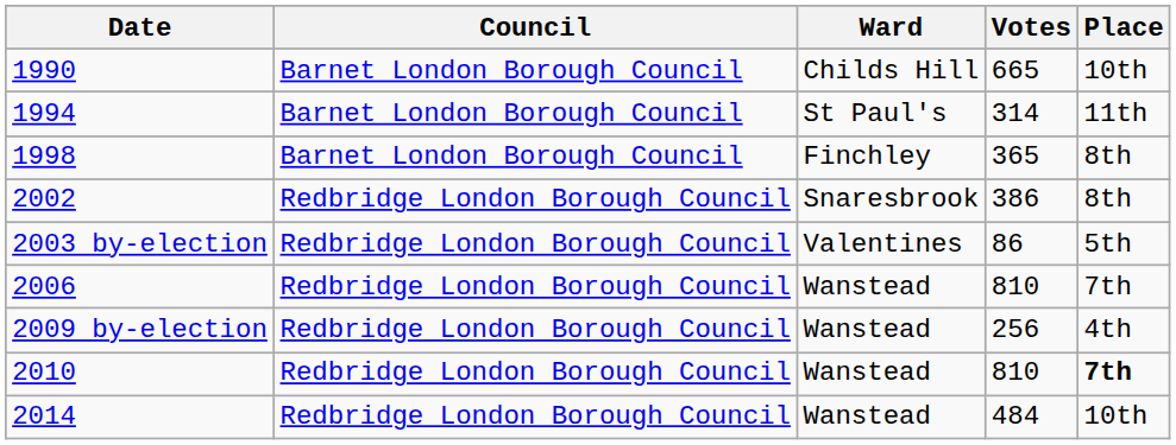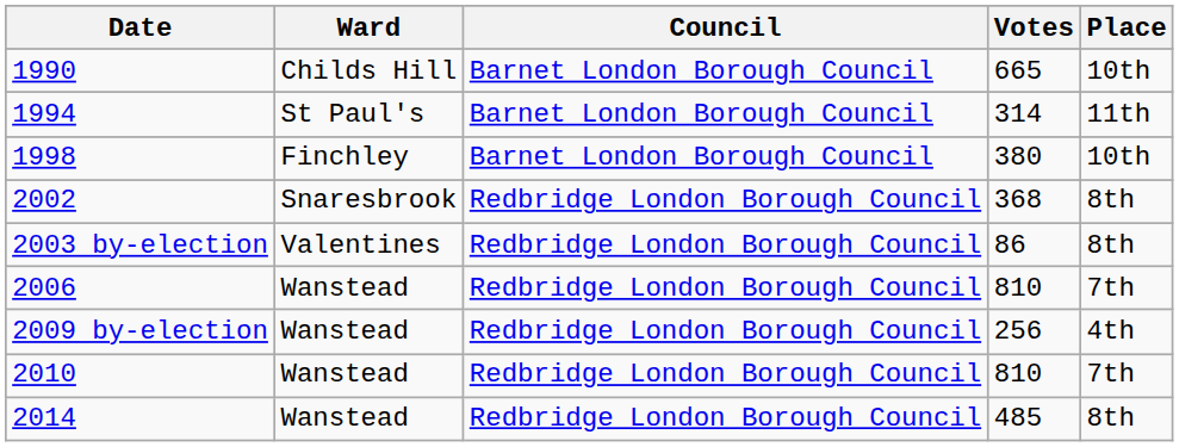 <table class="wikitable">
 <tr>
 <th>Date</th>
+<th>Ward</th>
 <th>Council</th>
-<th>Ward</th>
 <th>Votes</th>
 <th>Place</th>
 </tr>
 <tr>
 <td><a href='#'>1990</a></td>
+<td>Childs Hill</td>
 <td><a href='#'>Barnet London Borough Council</a></td>
-<td>Childs Hill</td>
 <td>665</td>
 <td>10th</td>
 </tr>
 <tr>
 <td><a href='#'>1994</a></td>
+<td>St Paul's</td>
 <td><a href='#'>Barnet London Borough Council</a></td>
-<td>St Paul's</td>
 <td>314</td>
 <td>11th</td>
 </tr>
 <tr>
 <td><a href='#'>1998</a></td>
+<td>Finchley</td>
 <td><a href='#'>Barnet London Borough Council</a></td>
-<td>Finchley</td>
-<td>365</td>
-<td>8th</td>
+<td>380</td>
+<td>10th</td>
 </tr>
 <tr>
 <td><a href='#'>2002</a></td>
+<td>Snaresbrook</td>
 <td><a href='#'>Redbridge London Borough Council</a></td>
-<td>Snaresbrook</td>
-<td>386</td>
+<td>368</td>
 <td>8th</td>
 </tr>
 <tr>
 <td><a href='#'>2003 by-election</a></td>
+<td>Valentines</td>
 <td><a href='#'>Redbridge London Borough Council</a></td>
-<td>Valentines</td>
 <td>86</td>
-<td>5th</td>
+<td>8th</td>
 </tr>
 <tr>
 <td><a href='#'>2006</a></td>
+<td>Wanstead</td>
 <td><a href='#'>Redbridge London Borough Council</a></td>
-<td>Wanstead</td>
 <td>810</td>
 <td>7th</td>
 </tr>
 <tr>
 <td><a href='#'>2009 by-election</a></td>
+<td>Wanstead</td>
 <td><a href='#'>Redbridge London Borough Council</a></td>
-<td>Wanstead</td>
 <td>256</td>
 <td>4th</td>
 </tr>
 <tr>
 <td><a href='#'>2010</a></td>
+<td>Wanstead</td>
 <td><a href='#'>Redbridge London Borough Council</a></td>
-<td>Wanstead</td>
 <td>810</td>
-<td><strong>7th</strong></td>
+<td>7th</td>
 </tr>
 <tr>
 <td><a href='#'>2014</a></td>
+<td>Wanstead</td>
 <td><a href='#'>Redbridge London Borough Council</a></td>
-<td>Wanstead</td>
-<td>484</td>
-<td>10th</td>
+<td>485</td>
+<td>8th</td>
 </tr>
 </table>
